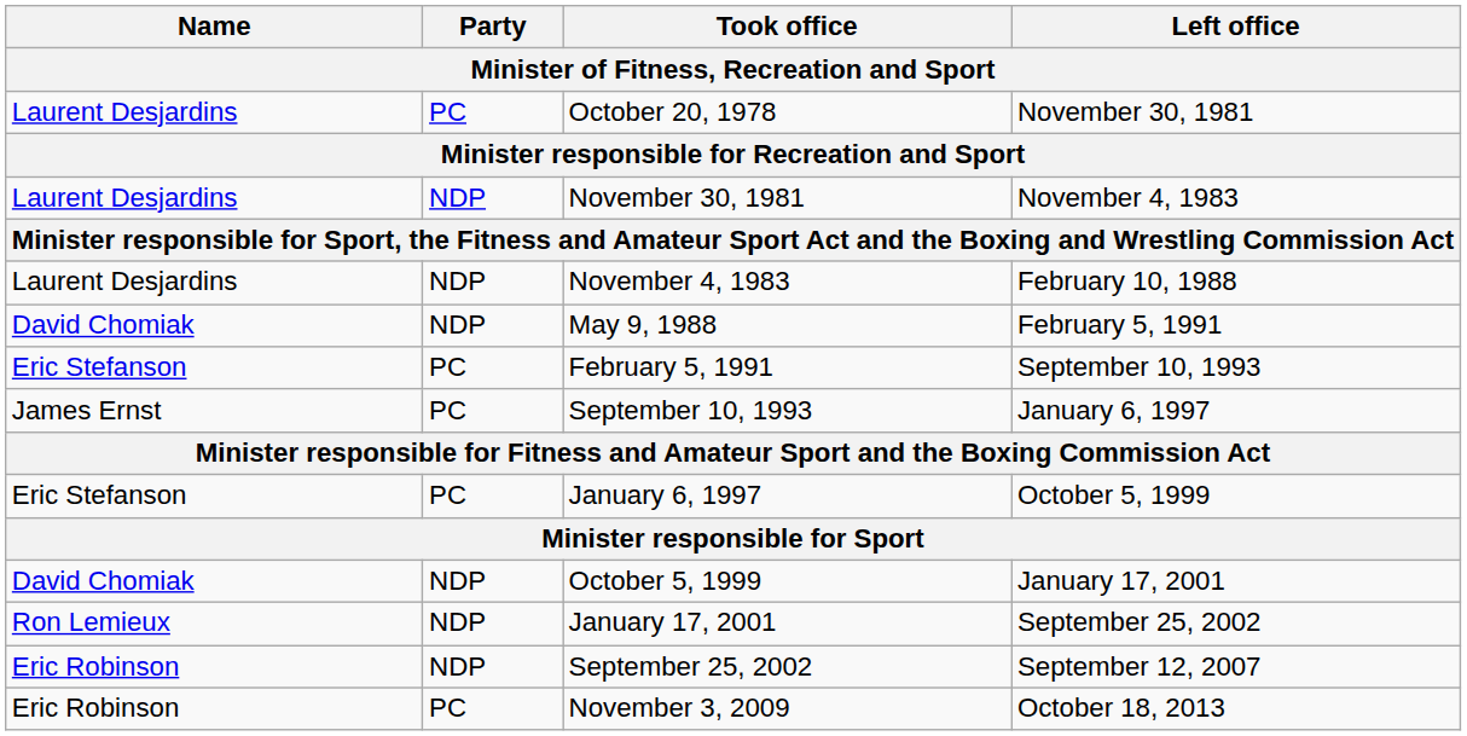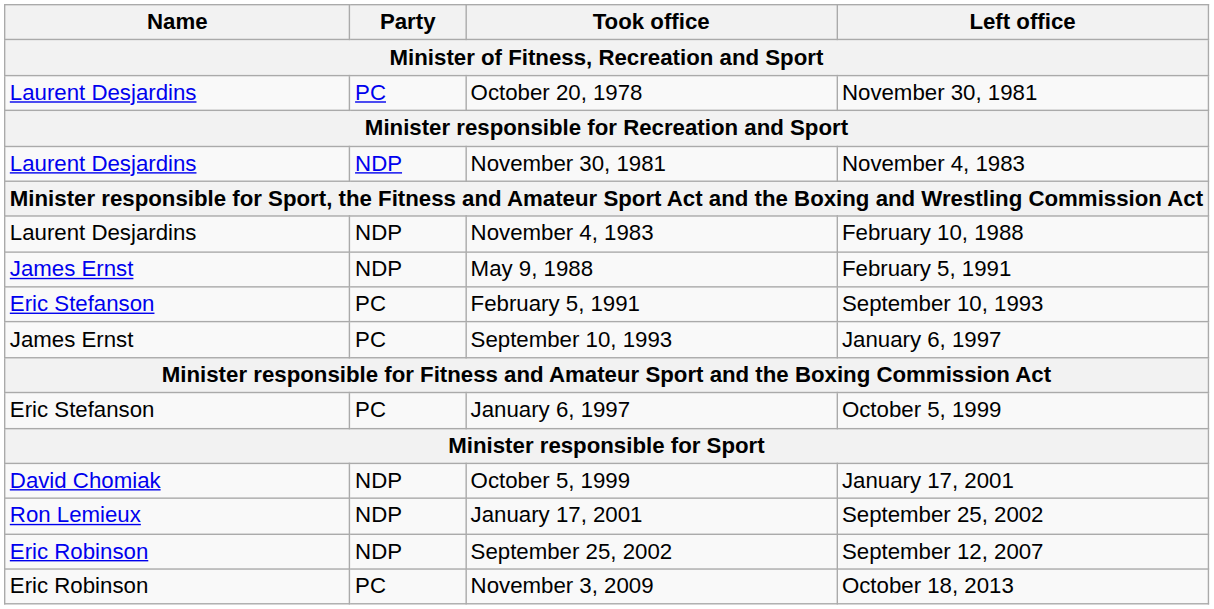 <table class="wikitable">
 <tr>
 <th><strong>Name</strong></th>
 <th><strong>Party</strong></th>
 <th><strong>Took office</strong></th>
 <th><strong>Left office</strong></th>
 </tr>
 <tr>
 <th colspan="4">Minister of Fitness, Recreation and Sport</th>
 </tr>
 <tr>
 <td><a href='#'>Laurent Desjardins</a></td>
 <td><a href='#'>PC</a></td>
 <td>October 20, 1978</td>
 <td>November 30, 1981</td>
 </tr>
 <tr>
 <th colspan="4">Minister responsible for Recreation and Sport</th>
 </tr>
 <tr>
 <td><a href='#'>Laurent Desjardins</a></td>
 <td><a href='#'>NDP</a></td>
 <td>November 30, 1981</td>
 <td>November 4, 1983</td>
 </tr>
 <tr>
 <th colspan="4">Minister responsible for Sport, the Fitness and Amateur Sport Act and the Boxing and Wrestling Commission Act</th>
 </tr>
 <tr>
 <td>Laurent Desjardins</td>
 <td>NDP</td>
 <td>November 4, 1983</td>
 <td>February 10, 1988</td>
 </tr>
 <tr>
-<td><a href='#'>David Chomiak</a></td>
+<td><a href='#'>James Ernst</a></td>
 <td>NDP</td>
 <td>May 9, 1988</td>
 <td>February 5, 1991</td>
 </tr>
 <tr>
 <td><a href='#'>Eric Stefanson</a></td>
 <td>PC</td>
 <td>February 5, 1991</td>
 <td>September 10, 1993</td>
 </tr>
 <tr>
 <td>James Ernst</td>
 <td>PC</td>
 <td>September 10, 1993</td>
 <td>January 6, 1997</td>
 </tr>
 <tr>
 <th colspan="4">Minister responsible for Fitness and Amateur Sport and the Boxing Commission Act</th>
 </tr>
 <tr>
 <td>Eric Stefanson</td>
 <td>PC</td>
 <td>January 6, 1997</td>
 <td>October 5, 1999</td>
 </tr>
 <tr>
 <th colspan="4">Minister responsible for Sport</th>
 </tr>
 <tr>
 <td><a href='#'>David Chomiak</a></td>
 <td>NDP</td>
 <td>October 5, 1999</td>
 <td>January 17, 2001</td>
 </tr>
 <tr>
 <td><a href='#'>Ron Lemieux</a></td>
 <td>NDP</td>
 <td>January 17, 2001</td>
 <td>September 25, 2002</td>
 </tr>
 <tr>
 <td><a href='#'>Eric Robinson</a></td>
 <td>NDP</td>
 <td>September 25, 2002</td>
 <td>September 12, 2007</td>
 </tr>
 <tr>
 <td>Eric Robinson</td>
 <td>PC</td>
 <td>November 3, 2009</td>
 <td>October 18, 2013</td>
 </tr>
 </table>
